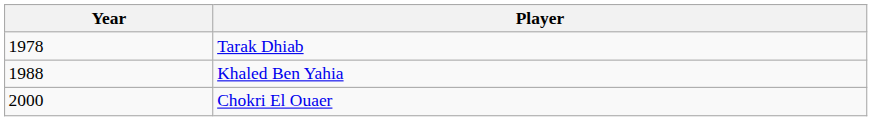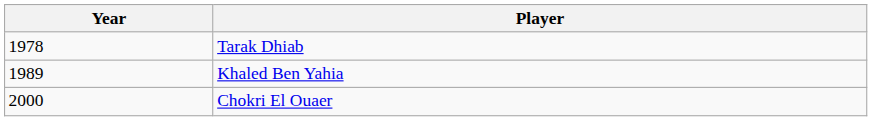 <table class="wikitable" style="width: 50%;">
 <tr>
 <th>Year</th>
 <th>Player</th>
 </tr>
 <tr>
 <td>1978</td>
 <td> <a href='#'>Tarak Dhiab</a></td>
 </tr>
 <tr>
-<td>1988</td>
+<td>1989</td>
 <td> <a href='#'>Khaled Ben Yahia</a></td>
 </tr>
 <tr>
 <td>2000</td>
 <td> <a href='#'>Chokri El Ouaer</a></td>
 </tr>
 </table>
